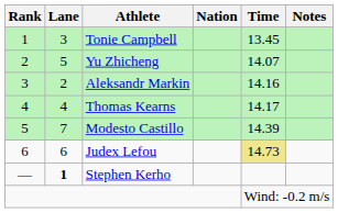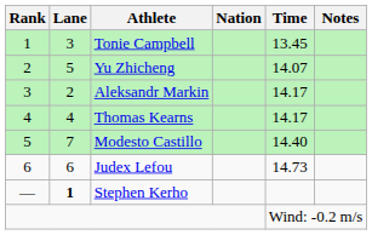 <table class="wikitable sortable" style="text-align:center">
 <tr>
 <th>Rank</th>
 <th>Lane</th>
 <th>Athlete</th>
 <th>Nation</th>
 <th>Time</th>
 <th>Notes</th>
 </tr>
 <tr bgcolor=bbf3bb>
 <td>1</td>
 <td>3</td>
 <td align="left"><a href='#'>Tonie Campbell</a></td>
 <td align=left></td>
 <td>13.45</td>
 <td></td>
 </tr>
 <tr bgcolor=bbf3bb>
 <td>2</td>
 <td>5</td>
 <td align="left"><a href='#'>Yu Zhicheng</a></td>
 <td align=left></td>
 <td>14.07</td>
 <td></td>
 </tr>
 <tr bgcolor=bbf3bb>
 <td>3</td>
 <td>2</td>
 <td align="left"><a href='#'>Aleksandr Markin</a></td>
 <td align=left></td>
-<td>14.16</td>
+<td>14.17</td>
 <td></td>
 </tr>
 <tr bgcolor=bbf3bb>
 <td>4</td>
 <td>4</td>
 <td align="left"><a href='#'>Thomas Kearns</a></td>
 <td align=left></td>
 <td>14.17</td>
 <td></td>
 </tr>
 <tr bgcolor=bbf3bb>
 <td>5</td>
 <td>7</td>
 <td align="left"><a href='#'>Modesto Castillo</a></td>
 <td align=left></td>
-<td>14.39</td>
+<td>14.40</td>
 <td></td>
 </tr>
 <tr>
 <td>6</td>
 <td>6</td>
 <td align="left"><a href='#'>Judex Lefou</a></td>
 <td align=left></td>
-<td style="background: khaki;">14.73</td>
+<td>14.73</td>
 <td></td>
 </tr>
 <tr>
 <td data-sort-value=7>—</td>
 <td><strong>1</strong></td>
 <td align="left"><a href='#'>Stephen Kerho</a></td>
 <td align=left></td>
 <td data-sort-value=99.98></td>
 <td></td>
 </tr>
 <tr class="sortbottom">
 <td colspan=4></td>
 <td colspan="2" style="text-align:left;">Wind: -0.2 m/s</td>
 </tr>
 </table>
